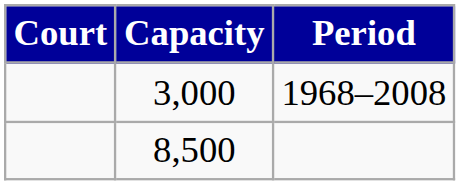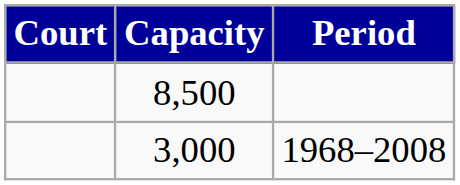 <table class="wikitable sortable" style="text-align:center;">
 <tr>
 <th style="color:white; background:#000099;">Court</th>
 <th style="color:white; background:#000099;">Capacity</th>
 <th style="color:white; background:#000099;">Period</th>
 </tr>
 <tr>
 <td align="left"></td>
+<td>8,500</td>
+<td></td>
+</tr>
+<tr>
+<td align="left"></td>
 <td>3,000</td>
 <td>1968–2008</td>
 </tr>
-<tr>
-<td align="left"></td>
-<td>8,500</td>
-<td></td>
-</tr>
 </table>
